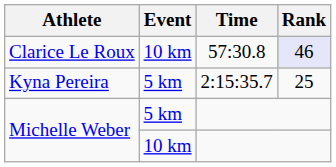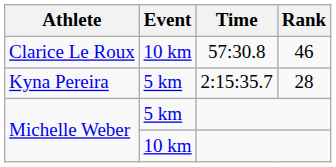 <table class="wikitable" style="font-size:90%;">
 <tr>
 <th>Athlete</th>
 <th>Event</th>
 <th>Time</th>
 <th>Rank</th>
 </tr>
 <tr align=center>
 <td align=left><a href='#'>Clarice Le Roux</a></td>
 <td align=left><a href='#'>10 km</a></td>
 <td>57:30.8</td>
-<td style="background: lavender;">46</td>
+<td>46</td>
 </tr>
 <tr align=center>
 <td align=left><a href='#'>Kyna Pereira</a></td>
 <td align=left><a href='#'>5 km</a></td>
 <td>2:15:35.7</td>
-<td>25</td>
+<td>28</td>
 </tr>
 <tr align=center>
 <td align=left rowspan=2><a href='#'>Michelle Weber</a></td>
 <td align=left><a href='#'>5 km</a></td>
 <td colspan=2></td>
 </tr>
 <tr align=center>
 <td align=left><a href='#'>10 km</a></td>
 <td colspan=2></td>
 </tr>
 </table>
